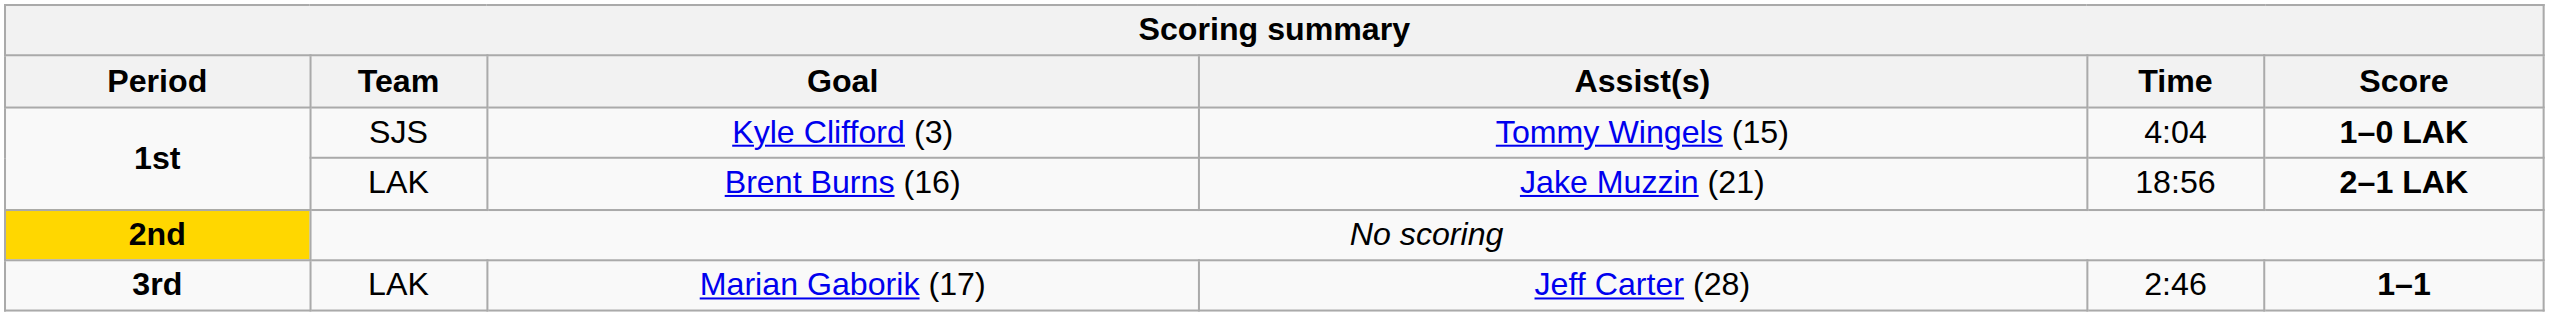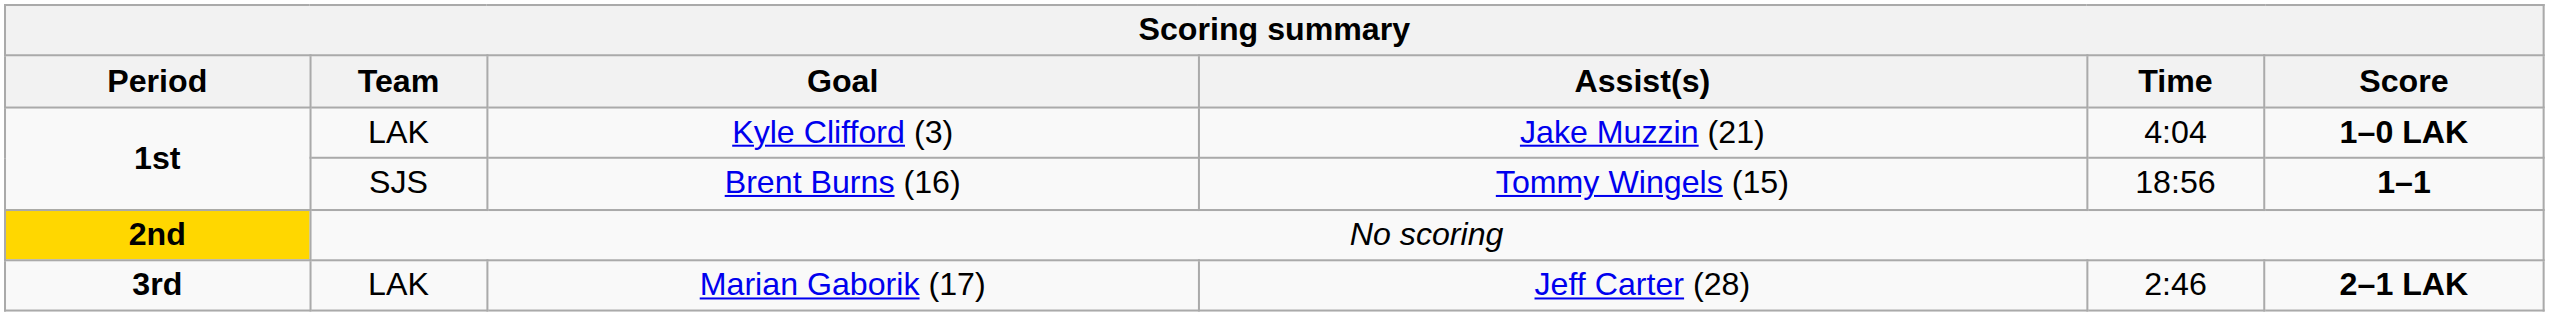 <table style="width:100%;" class="wikitable">
 <tr>
 <th colspan=6>Scoring summary</th>
 </tr>
 <tr>
 <th style="width:12%;">Period</th>
 <th style="width:7%;">Team</th>
 <th style="width:28%;">Goal</th>
 <th style="width:35%;">Assist(s)</th>
 <th style="width:7%;">Time</th>
 <th style="width:11%;">Score</th>
 </tr>
 <tr>
 <td rowspan="2" align=center><strong>1st</strong></td>
-<td align=center>SJS</td>
+<td align=center>LAK</td>
 <td align=center><a href='#'>Kyle Clifford</a> (3)</td>
-<td align=center><a href='#'>Tommy Wingels</a> (15)</td>
+<td align=center><a href='#'>Jake Muzzin</a> (21)</td>
 <td align=center>4:04</td>
 <td align=center><strong>1–0 LAK</strong></td>
 </tr>
 <tr>
-<td align=center>LAK</td>
+<td align=center>SJS</td>
 <td align=center><a href='#'>Brent Burns</a> (16)</td>
-<td align=center><a href='#'>Jake Muzzin</a> (21)</td>
+<td align=center><a href='#'>Tommy Wingels</a> (15)</td>
 <td align=center>18:56</td>
-<td align=center><strong>2–1 LAK</strong></td>
+<td align=center><strong>1–1</strong></td>
 </tr>
 <tr>
 <td align=center style="background: gold;"><strong>2nd</strong></td>
 <td colspan="5" align=center><em>No scoring</em></td>
 </tr>
 <tr>
 <td align=center rowspan="1"><strong>3rd</strong></td>
 <td align=center>LAK</td>
 <td align=center><a href='#'>Marian Gaborik</a> (17)</td>
 <td align=center><a href='#'>Jeff Carter</a> (28)</td>
 <td align=center>2:46</td>
-<td align=center><strong>1–1</strong></td>
+<td align=center><strong>2–1 LAK</strong></td>
 </tr>
 </table>
